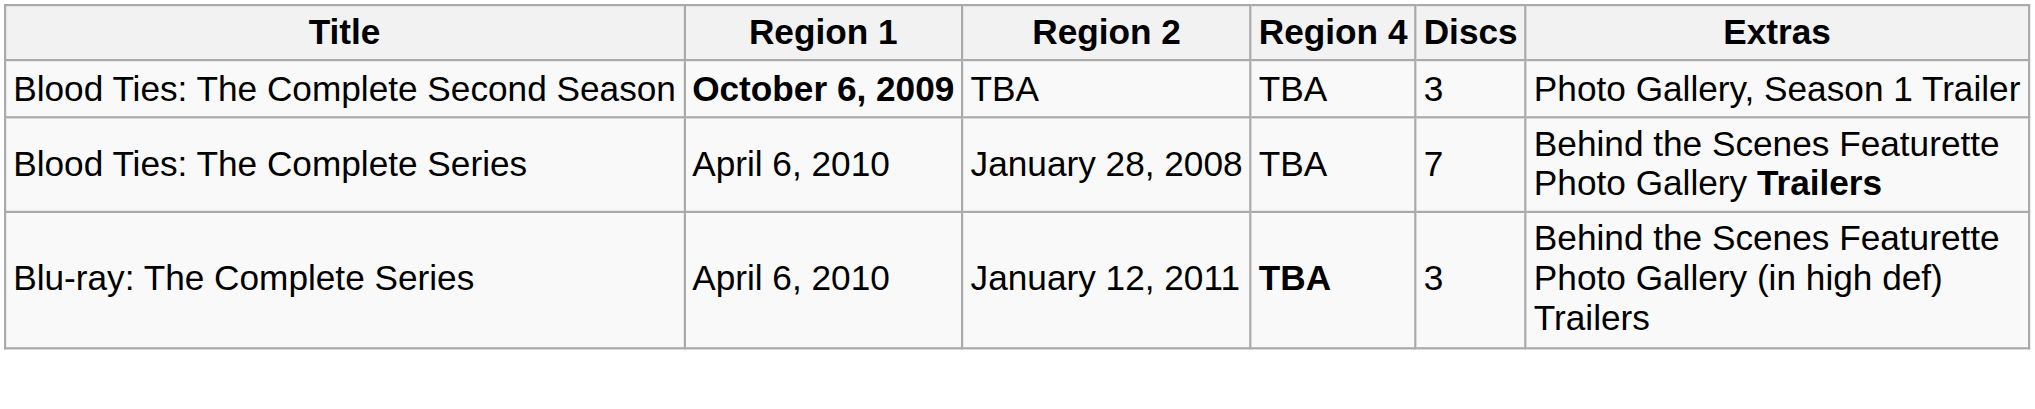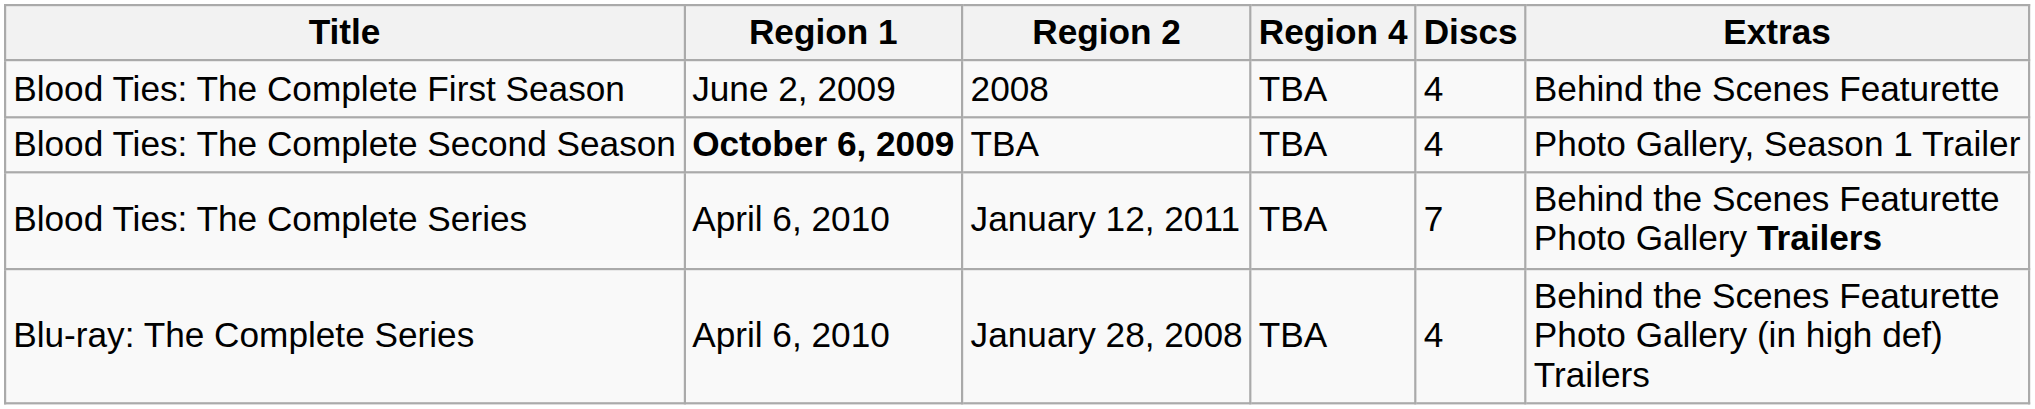 <table class="wikitable">
 <tr>
 <th>Title</th>
 <th>Region 1</th>
 <th>Region 2</th>
 <th>Region 4</th>
 <th>Discs</th>
 <th>Extras</th>
 </tr>
 <tr>
+<td>Blood Ties: The Complete First Season</td>
+<td>June 2, 2009</td>
+<td>2008</td>
+<td>TBA</td>
+<td>4</td>
+<td>Behind the Scenes Featurette</td>
+</tr>
+<tr>
 <td>Blood Ties: The Complete Second Season</td>
 <td><strong>October 6, 2009</strong></td>
 <td>TBA</td>
 <td>TBA</td>
-<td>3</td>
+<td>4</td>
 <td>Photo Gallery, Season 1 Trailer</td>
 </tr>
 <tr>
 <td>Blood Ties: The Complete Series</td>
 <td>April 6, 2010</td>
-<td>January 28, 2008</td>
+<td>January 12, 2011</td>
 <td>TBA</td>
 <td>7</td>
 <td>Behind the Scenes Featurette<br> Photo Gallery<strong> Trailers</strong></td>
 </tr>
 <tr>
 <td>Blu-ray: The Complete Series</td>
 <td>April 6, 2010</td>
-<td>January 12, 2011</td>
-<td><strong>TBA</strong></td>
-<td>3</td>
+<td>January 28, 2008</td>
+<td>TBA</td>
+<td>4</td>
 <td>Behind the Scenes Featurette<br> Photo Gallery (in high def) <br>Trailers</td>
 </tr>
 </table>
